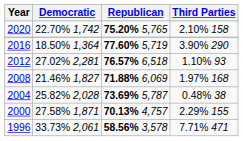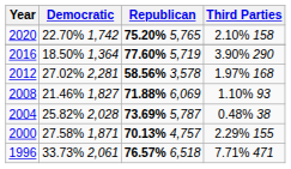 <table class="wikitable"  style="float:right; margin:1em; font-size:95%;">
 <tr style="background:lightgrey;">
 <th>Year</th>
 <th><a href='#'>Democratic</a></th>
 <th><a href='#'>Republican</a></th>
 <th><a href='#'>Third Parties</a></th>
 </tr>
 <tr>
 <td align="center" ><a href='#'>2020</a></td>
 <td align="center" >22.70% <em>1,742</em></td>
 <td align="center" ><strong>75.20%</strong> <em>5,765</em></td>
 <td align="center" >2.10% <em>158</em></td>
 </tr>
 <tr>
 </tr>
 <tr>
 <td align="center" ><a href='#'>2016</a></td>
 <td align="center" >18.50% <em>1,364</em></td>
 <td align="center" ><strong>77.60%</strong> <em>5,719</em></td>
 <td align="center" >3.90% <em>290</em></td>
 </tr>
 <tr>
 <td align="center" ><a href='#'>2012</a></td>
 <td align="center" >27.02% <em>2,281</em></td>
-<td align="center" ><strong>76.57%</strong> <em>6,518</em></td>
-<td align="center" >1.10% <em>93</em></td>
+<td align="center" ><strong>58.56%</strong> <em>3,578</em></td>
+<td align="center" >1.97% <em>168</em></td>
 </tr>
 <tr>
 <td align="center" ><a href='#'>2008</a></td>
 <td align="center" >21.46% <em>1,827</em></td>
 <td align="center" ><strong>71.88%</strong> <em>6,069</em></td>
-<td align="center" >1.97% <em>168</em></td>
+<td align="center" >1.10% <em>93</em></td>
 </tr>
 <tr>
 <td align="center" ><a href='#'>2004</a></td>
 <td align="center" >25.82% <em>2,028</em></td>
 <td align="center" ><strong>73.69%</strong> <em>5,787</em></td>
 <td align="center" >0.48% <em>38</em></td>
 </tr>
 <tr>
 <td align="center" ><a href='#'>2000</a></td>
 <td align="center" >27.58% <em>1,871</em></td>
 <td align="center" ><strong>70.13%</strong> <em>4,757</em></td>
 <td align="center" >2.29% <em>155</em></td>
 </tr>
 <tr>
 <td align="center" ><a href='#'>1996</a></td>
 <td align="center" >33.73% <em>2,061</em></td>
-<td align="center" ><strong>58.56%</strong> <em>3,578</em></td>
+<td align="center" ><strong>76.57%</strong> <em>6,518</em></td>
 <td align="center" >7.71% <em>471</em></td>
 </tr>
 </table>
